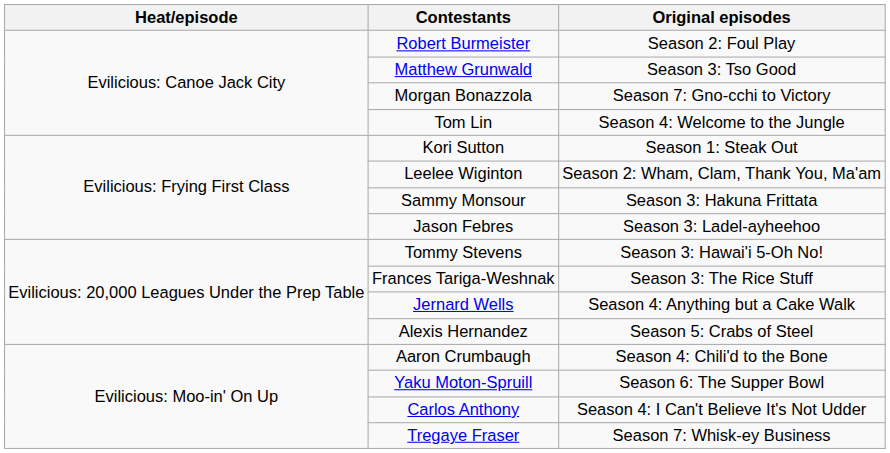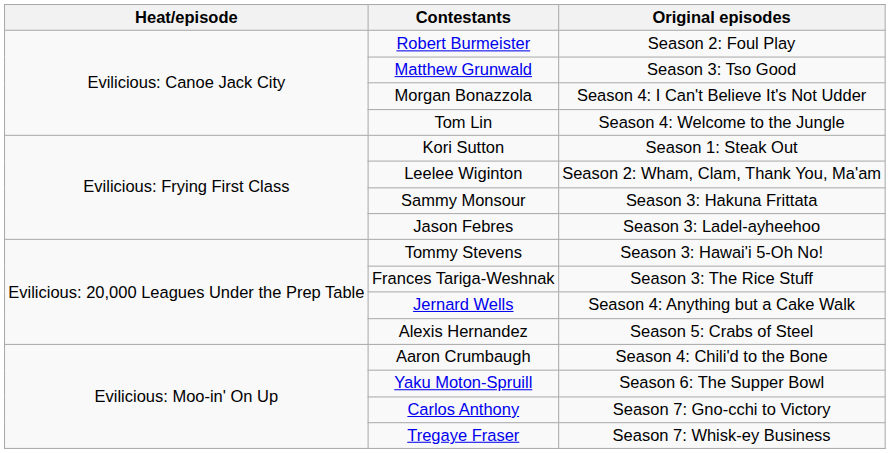 <table class="wikitable" style="text-align:center">
 <tr>
 <th>Heat/episode</th>
 <th>Contestants</th>
 <th>Original episodes</th>
 </tr>
 <tr>
 <td rowspan="4">Evilicious: Canoe Jack City</td>
 <td><a href='#'>Robert Burmeister</a></td>
 <td>Season 2: Foul Play</td>
 </tr>
 <tr>
 <td><a href='#'>Matthew Grunwald</a></td>
 <td>Season 3: Tso Good</td>
 </tr>
 <tr>
 <td>Morgan Bonazzola</td>
-<td>Season 7: Gno-cchi to Victory</td>
+<td>Season 4: I Can't Believe It's Not Udder</td>
 </tr>
 <tr>
 <td>Tom Lin</td>
 <td>Season 4: Welcome to the Jungle</td>
 </tr>
 <tr>
 <td rowspan="4">Evilicious: Frying First Class</td>
 <td>Kori Sutton</td>
 <td>Season 1: Steak Out</td>
 </tr>
 <tr>
 <td>Leelee Wiginton</td>
 <td>Season 2: Wham, Clam, Thank You, Ma'am</td>
 </tr>
 <tr>
 <td>Sammy Monsour</td>
 <td>Season 3: Hakuna Frittata</td>
 </tr>
 <tr>
 <td>Jason Febres</td>
 <td>Season 3: Ladel-ayheehoo</td>
 </tr>
 <tr>
 <td rowspan="4">Evilicious: 20,000 Leagues Under the Prep Table</td>
 <td>Tommy Stevens</td>
 <td>Season 3: Hawai'i 5-Oh No!</td>
 </tr>
 <tr>
 <td>Frances Tariga-Weshnak</td>
 <td>Season 3: The Rice Stuff</td>
 </tr>
 <tr>
 <td><a href='#'>Jernard Wells</a></td>
 <td>Season 4: Anything but a Cake Walk</td>
 </tr>
 <tr>
 <td>Alexis Hernandez</td>
 <td>Season 5: Crabs of Steel</td>
 </tr>
 <tr>
 <td rowspan="4">Evilicious: Moo-in' On Up</td>
 <td>Aaron Crumbaugh</td>
 <td>Season 4: Chili'd to the Bone</td>
 </tr>
 <tr>
 <td><a href='#'>Yaku Moton-Spruill</a></td>
 <td>Season 6: The Supper Bowl</td>
 </tr>
 <tr>
 <td><a href='#'>Carlos Anthony</a></td>
-<td>Season 4: I Can't Believe It's Not Udder</td>
+<td>Season 7: Gno-cchi to Victory</td>
 </tr>
 <tr>
 <td><a href='#'>Tregaye Fraser</a></td>
 <td>Season 7: Whisk-ey Business</td>
 </tr>
 </table>
